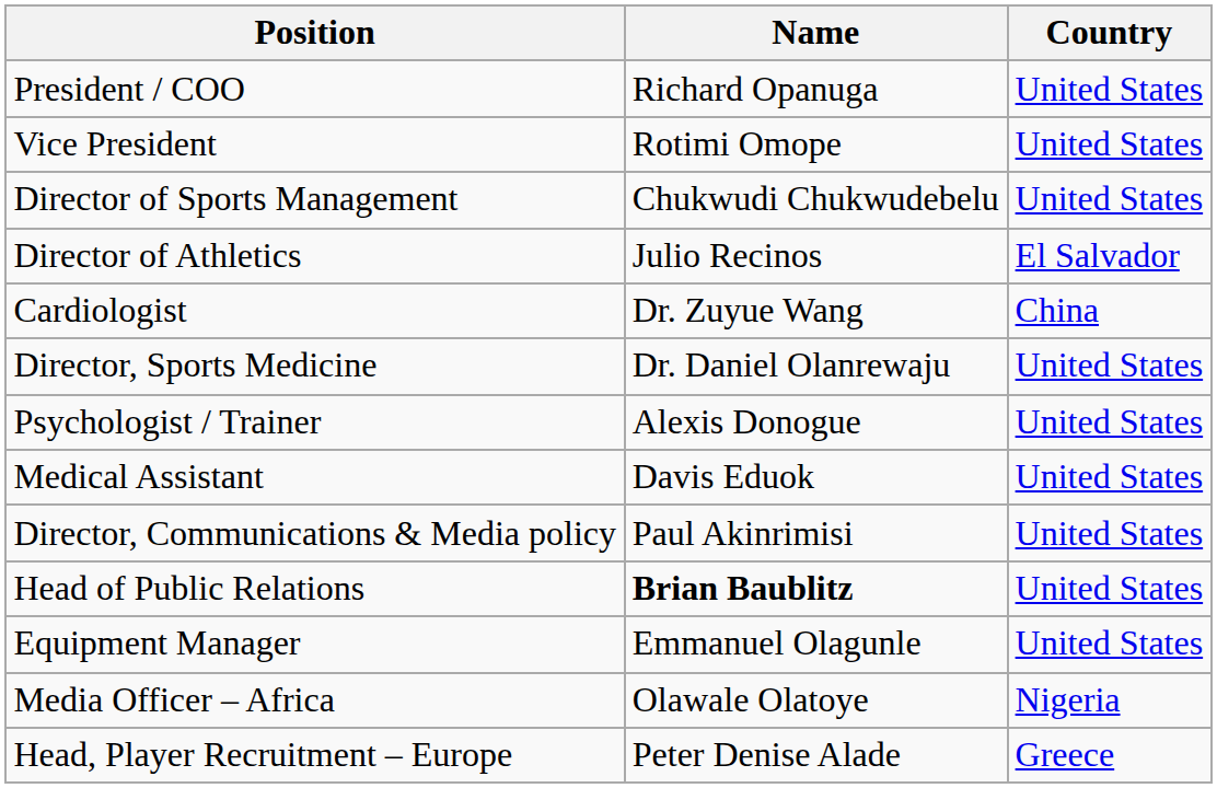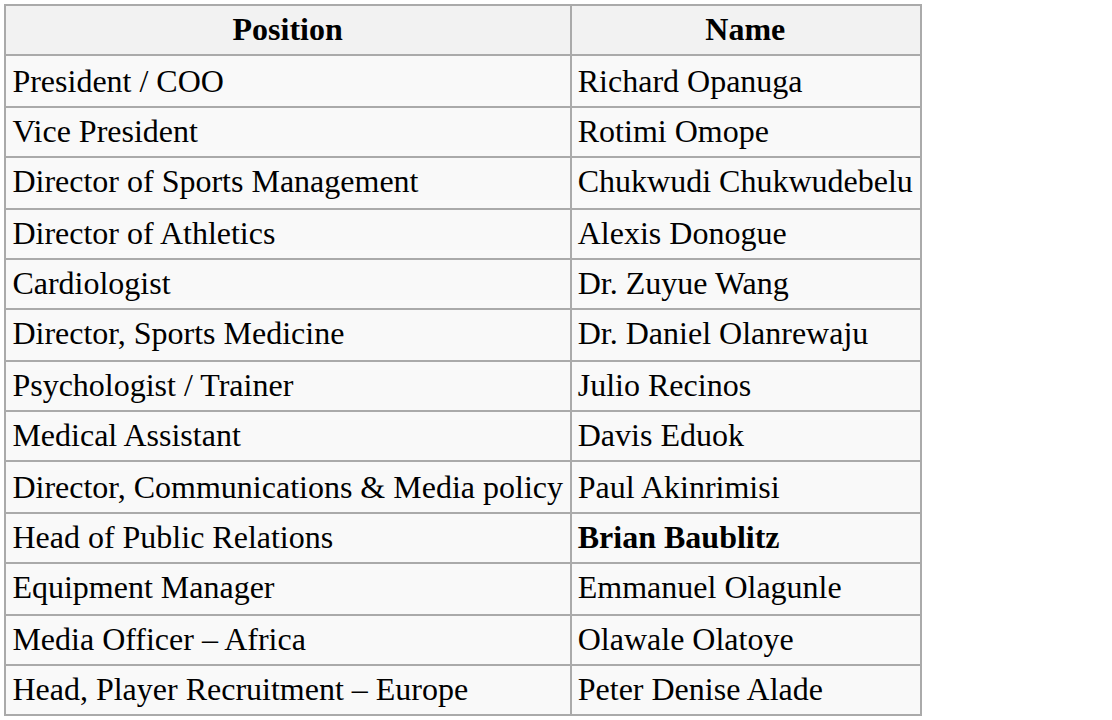 <table class="wikitable">
 <tr>
 <th>Position</th>
 <th>Name</th>
-<th>Country</th>
 </tr>
 <tr>
 <td>President / COO</td>
 <td>Richard Opanuga</td>
-<td><a href='#'>United States</a></td>
 </tr>
 <tr>
 <td>Vice President</td>
 <td>Rotimi Omope</td>
-<td><a href='#'>United States</a></td>
 </tr>
 <tr>
 <td>Director of Sports Management</td>
 <td>Chukwudi Chukwudebelu</td>
-<td><a href='#'>United States</a></td>
 </tr>
 <tr>
 <td>Director of Athletics</td>
-<td>Julio Recinos</td>
-<td><a href='#'>El Salvador</a></td>
+<td>Alexis Donogue</td>
 </tr>
 <tr>
 <td>Cardiologist</td>
 <td>Dr. Zuyue Wang</td>
-<td><a href='#'>China</a></td>
 </tr>
 <tr>
 <td>Director, Sports Medicine</td>
 <td>Dr. Daniel Olanrewaju</td>
-<td><a href='#'>United States</a></td>
 </tr>
 <tr>
 <td>Psychologist / Trainer</td>
-<td>Alexis Donogue</td>
-<td><a href='#'>United States</a></td>
+<td>Julio Recinos</td>
 </tr>
 <tr>
 <td>Medical Assistant</td>
 <td>Davis Eduok</td>
-<td><a href='#'>United States</a></td>
 </tr>
 <tr>
 <td>Director, Communications & Media policy</td>
 <td>Paul Akinrimisi</td>
-<td><a href='#'>United States</a></td>
 </tr>
 <tr>
 <td>Head of Public Relations</td>
 <td><strong>Brian Baublitz</strong></td>
-<td><a href='#'>United States</a></td>
 </tr>
 <tr>
 <td>Equipment Manager</td>
 <td>Emmanuel Olagunle</td>
-<td><a href='#'>United States</a></td>
 </tr>
 <tr>
 <td>Media Officer – Africa</td>
 <td>Olawale Olatoye</td>
-<td><a href='#'>Nigeria</a></td>
 </tr>
 <tr>
 <td>Head, Player Recruitment – Europe</td>
 <td>Peter Denise Alade</td>
-<td><a href='#'>Greece</a></td>
 </tr>
 </table>
